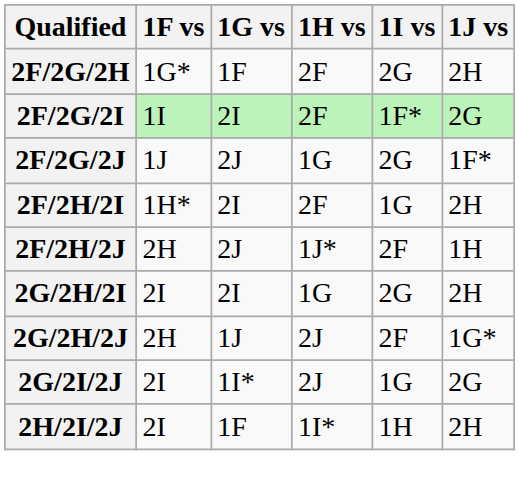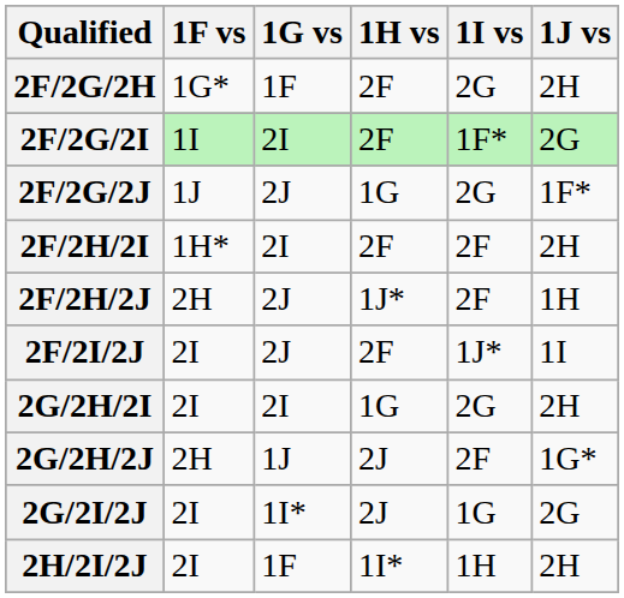 <table class="wikitable">
 <tr>
 <th>Qualified</th>
 <th>1F vs</th>
 <th>1G vs</th>
 <th>1H vs</th>
 <th>1I vs</th>
 <th>1J vs</th>
 </tr>
 <tr>
 <th>2F/2G/2H</th>
 <td>1G*</td>
 <td>1F</td>
 <td>2F</td>
 <td>2G</td>
 <td>2H</td>
 </tr>
 <tr bgcolor=BBF3BB>
 <th>2F/2G/2I</th>
 <td>1I</td>
 <td>2I</td>
 <td>2F</td>
 <td>1F*</td>
 <td>2G</td>
 </tr>
 <tr>
 <th>2F/2G/2J</th>
 <td>1J</td>
 <td>2J</td>
 <td>1G</td>
 <td>2G</td>
 <td>1F*</td>
 </tr>
 <tr>
 <th>2F/2H/2I</th>
 <td>1H*</td>
 <td>2I</td>
 <td>2F</td>
-<td>1G</td>
+<td>2F</td>
 <td>2H</td>
 </tr>
 <tr>
 <th>2F/2H/2J</th>
 <td>2H</td>
 <td>2J</td>
 <td>1J*</td>
 <td>2F</td>
 <td>1H</td>
+</tr>
+<tr>
+<th>2F/2I/2J</th>
+<td>2I</td>
+<td>2J</td>
+<td>2F</td>
+<td>1J*</td>
+<td>1I</td>
 </tr>
 <tr>
 <th>2G/2H/2I</th>
 <td>2I</td>
 <td>2I</td>
 <td>1G</td>
 <td>2G</td>
 <td>2H</td>
 </tr>
 <tr>
 <th>2G/2H/2J</th>
 <td>2H</td>
 <td>1J</td>
 <td>2J</td>
 <td>2F</td>
 <td>1G*</td>
 </tr>
 <tr>
 <th>2G/2I/2J</th>
 <td>2I</td>
 <td>1I*</td>
 <td>2J</td>
 <td>1G</td>
 <td>2G</td>
 </tr>
 <tr>
 <th>2H/2I/2J</th>
 <td>2I</td>
 <td>1F</td>
 <td>1I*</td>
 <td>1H</td>
 <td>2H</td>
 </tr>
 </table>
